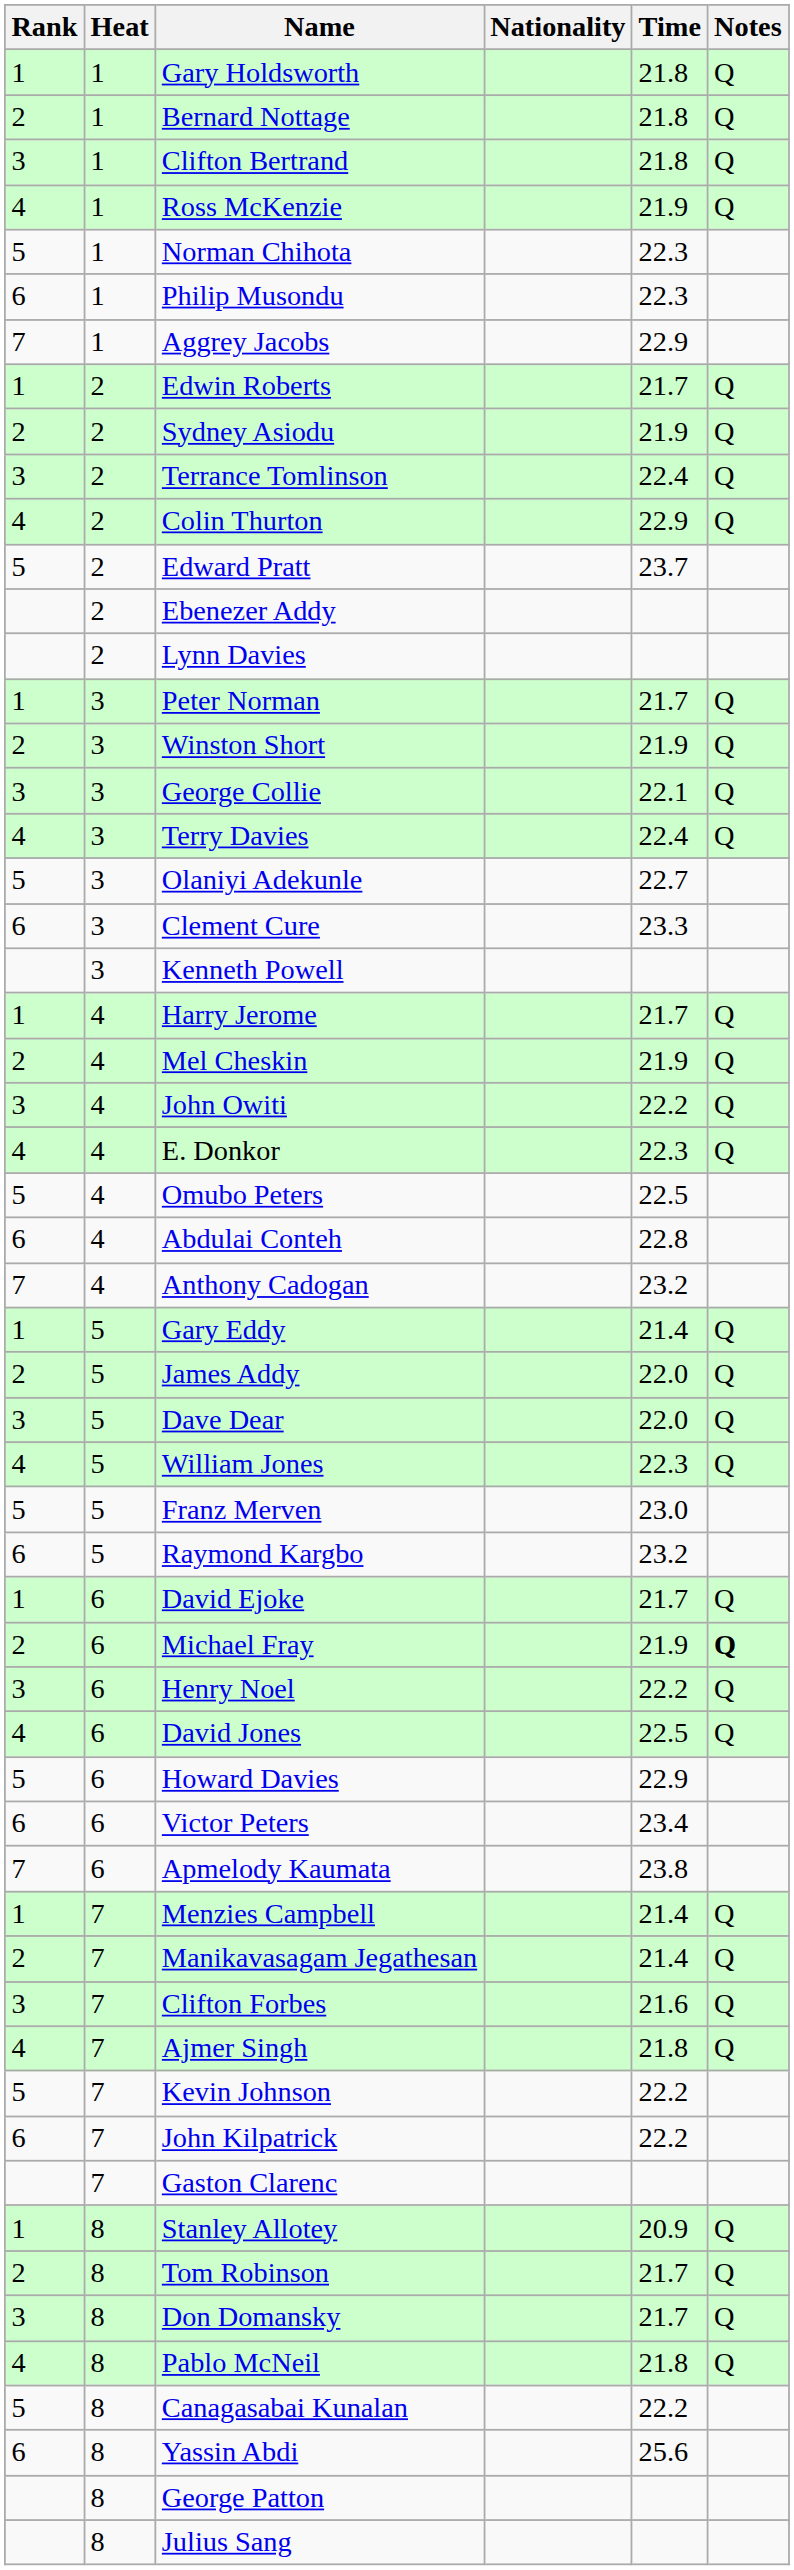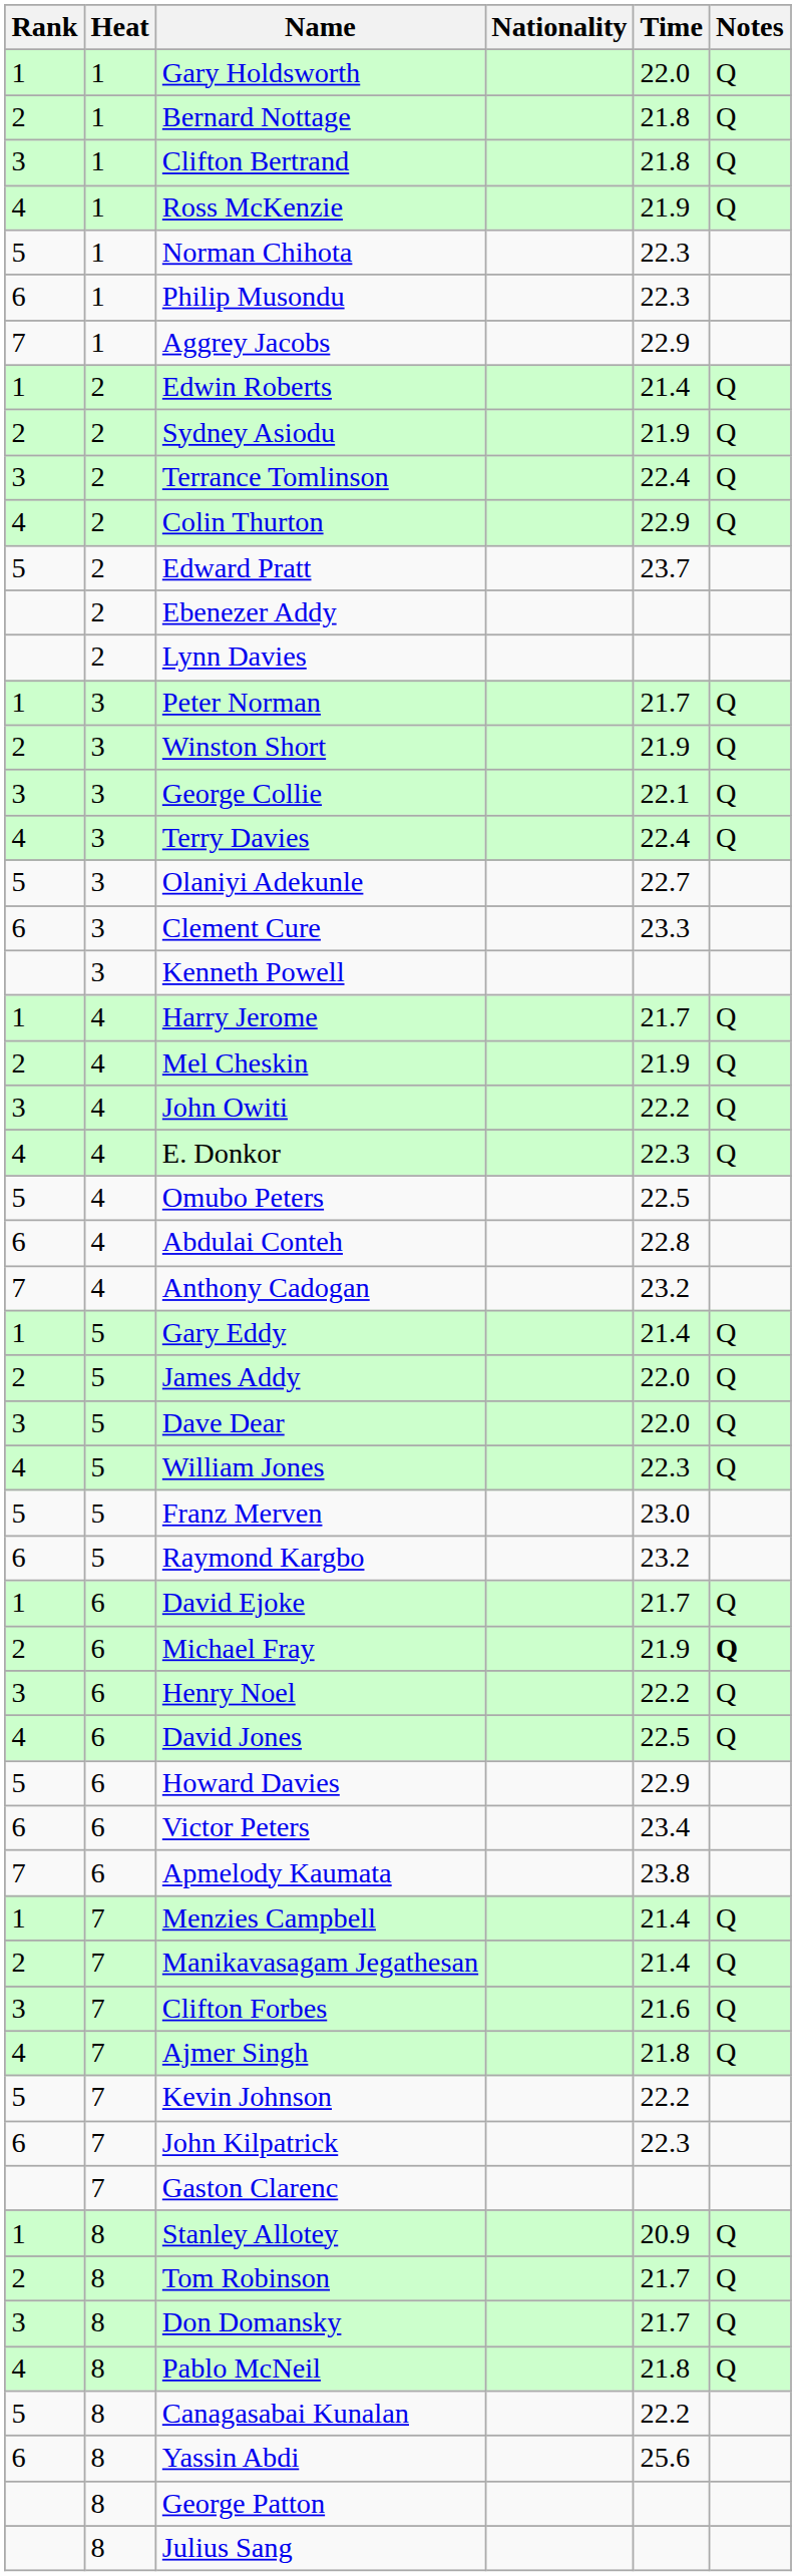 <table class="wikitable sortable sticky-header">
 <tr>
 <th scope="col">Rank</th>
 <th scope="col">Heat</th>
 <th scope="col">Name</th>
 <th scope="col">Nationality</th>
 <th scope="col">Time</th>
 <th scope="col">Notes</th>
 </tr>
 <tr bgcolor=ccffcc>
 <td>1</td>
 <td>1</td>
 <td align=left><a href='#'>Gary Holdsworth</a></td>
 <td align=left></td>
-<td>21.8</td>
+<td>22.0</td>
 <td>Q</td>
 </tr>
 <tr bgcolor=ccffcc>
 <td>2</td>
 <td>1</td>
 <td align=left><a href='#'>Bernard Nottage</a></td>
 <td align=left></td>
 <td>21.8</td>
 <td>Q</td>
 </tr>
 <tr bgcolor=ccffcc>
 <td>3</td>
 <td>1</td>
 <td align=left><a href='#'>Clifton Bertrand</a></td>
 <td align=left></td>
 <td>21.8</td>
 <td>Q</td>
 </tr>
 <tr bgcolor=ccffcc>
 <td>4</td>
 <td>1</td>
 <td align=left><a href='#'>Ross McKenzie</a></td>
 <td align=left></td>
 <td>21.9</td>
 <td>Q</td>
 </tr>
 <tr>
 <td>5</td>
 <td>1</td>
 <td align=left><a href='#'>Norman Chihota</a></td>
 <td align=left></td>
 <td>22.3</td>
 <td></td>
 </tr>
 <tr>
 <td>6</td>
 <td>1</td>
 <td align=left><a href='#'>Philip Musondu</a></td>
 <td align=left></td>
 <td>22.3</td>
 <td></td>
 </tr>
 <tr>
 <td>7</td>
 <td>1</td>
 <td align=left><a href='#'>Aggrey Jacobs</a></td>
 <td align=left></td>
 <td>22.9</td>
 <td></td>
 </tr>
 <tr bgcolor=ccffcc>
 <td>1</td>
 <td>2</td>
 <td align=left><a href='#'>Edwin Roberts</a></td>
 <td align=left></td>
-<td>21.7</td>
+<td>21.4</td>
 <td>Q</td>
 </tr>
 <tr bgcolor=ccffcc>
 <td>2</td>
 <td>2</td>
 <td align=left><a href='#'>Sydney Asiodu</a></td>
 <td align=left></td>
 <td>21.9</td>
 <td>Q</td>
 </tr>
 <tr bgcolor=ccffcc>
 <td>3</td>
 <td>2</td>
 <td align=left><a href='#'>Terrance Tomlinson</a></td>
 <td align=left></td>
 <td>22.4</td>
 <td>Q</td>
 </tr>
 <tr bgcolor=ccffcc>
 <td>4</td>
 <td>2</td>
 <td align=left><a href='#'>Colin Thurton</a></td>
 <td align=left></td>
 <td>22.9</td>
 <td>Q</td>
 </tr>
 <tr>
 <td>5</td>
 <td>2</td>
 <td align=left><a href='#'>Edward Pratt</a></td>
 <td align=left></td>
 <td>23.7</td>
 <td></td>
 </tr>
 <tr>
 <td></td>
 <td>2</td>
 <td align=left><a href='#'>Ebenezer Addy</a></td>
 <td align=left></td>
 <td></td>
 <td></td>
 </tr>
 <tr>
 <td></td>
 <td>2</td>
 <td align=left><a href='#'>Lynn Davies</a></td>
 <td align=left></td>
 <td></td>
 <td></td>
 </tr>
 <tr bgcolor=ccffcc>
 <td>1</td>
 <td>3</td>
 <td align=left><a href='#'>Peter Norman</a></td>
 <td align=left></td>
 <td>21.7</td>
 <td>Q</td>
 </tr>
 <tr bgcolor=ccffcc>
 <td>2</td>
 <td>3</td>
 <td align=left><a href='#'>Winston Short</a></td>
 <td align=left></td>
 <td>21.9</td>
 <td>Q</td>
 </tr>
 <tr bgcolor=ccffcc>
 <td>3</td>
 <td>3</td>
 <td align=left><a href='#'>George Collie</a></td>
 <td align=left></td>
 <td>22.1</td>
 <td>Q</td>
 </tr>
 <tr bgcolor=ccffcc>
 <td>4</td>
 <td>3</td>
 <td align=left><a href='#'>Terry Davies</a></td>
 <td align=left></td>
 <td>22.4</td>
 <td>Q</td>
 </tr>
 <tr>
 <td>5</td>
 <td>3</td>
 <td align=left><a href='#'>Olaniyi Adekunle</a></td>
 <td align=left></td>
 <td>22.7</td>
 <td></td>
 </tr>
 <tr>
 <td>6</td>
 <td>3</td>
 <td align=left><a href='#'>Clement Cure</a></td>
 <td align=left></td>
 <td>23.3</td>
 <td></td>
 </tr>
 <tr>
 <td></td>
 <td>3</td>
 <td align=left><a href='#'>Kenneth Powell</a></td>
 <td align=left></td>
 <td></td>
 <td></td>
 </tr>
 <tr bgcolor=ccffcc>
 <td>1</td>
 <td>4</td>
 <td align=left><a href='#'>Harry Jerome</a></td>
 <td align=left></td>
 <td>21.7</td>
 <td>Q</td>
 </tr>
 <tr bgcolor=ccffcc>
 <td>2</td>
 <td>4</td>
 <td align=left><a href='#'>Mel Cheskin</a></td>
 <td align=left></td>
 <td>21.9</td>
 <td>Q</td>
 </tr>
 <tr bgcolor=ccffcc>
 <td>3</td>
 <td>4</td>
 <td align=left><a href='#'>John Owiti</a></td>
 <td align=left></td>
 <td>22.2</td>
 <td>Q</td>
 </tr>
 <tr bgcolor=ccffcc>
 <td>4</td>
 <td>4</td>
 <td align=left>E. Donkor</td>
 <td align=left></td>
 <td>22.3</td>
 <td>Q</td>
 </tr>
 <tr>
 <td>5</td>
 <td>4</td>
 <td align=left><a href='#'>Omubo Peters</a></td>
 <td align=left></td>
 <td>22.5</td>
 <td></td>
 </tr>
 <tr>
 <td>6</td>
 <td>4</td>
 <td align=left><a href='#'>Abdulai Conteh</a></td>
 <td align=left></td>
 <td>22.8</td>
 <td></td>
 </tr>
 <tr>
 <td>7</td>
 <td>4</td>
 <td align=left><a href='#'>Anthony Cadogan</a></td>
 <td align=left></td>
 <td>23.2</td>
 <td></td>
 </tr>
 <tr bgcolor=ccffcc>
 <td>1</td>
 <td>5</td>
 <td align=left><a href='#'>Gary Eddy</a></td>
 <td align=left></td>
 <td>21.4</td>
 <td>Q</td>
 </tr>
 <tr bgcolor=ccffcc>
 <td>2</td>
 <td>5</td>
 <td align=left><a href='#'>James Addy</a></td>
 <td align=left></td>
 <td>22.0</td>
 <td>Q</td>
 </tr>
 <tr bgcolor=ccffcc>
 <td>3</td>
 <td>5</td>
 <td align=left><a href='#'>Dave Dear</a></td>
 <td align=left></td>
 <td>22.0</td>
 <td>Q</td>
 </tr>
 <tr bgcolor=ccffcc>
 <td>4</td>
 <td>5</td>
 <td align=left><a href='#'>William Jones</a></td>
 <td align=left></td>
 <td>22.3</td>
 <td>Q</td>
 </tr>
 <tr>
 <td>5</td>
 <td>5</td>
 <td align=left><a href='#'>Franz Merven</a></td>
 <td align=left></td>
 <td>23.0</td>
 <td></td>
 </tr>
 <tr>
 <td>6</td>
 <td>5</td>
 <td align=left><a href='#'>Raymond Kargbo</a></td>
 <td align=left></td>
 <td>23.2</td>
 <td></td>
 </tr>
 <tr bgcolor=ccffcc>
 <td>1</td>
 <td>6</td>
 <td align=left><a href='#'>David Ejoke</a></td>
 <td align=left></td>
 <td>21.7</td>
 <td>Q</td>
 </tr>
 <tr bgcolor=ccffcc>
 <td>2</td>
 <td>6</td>
 <td align=left><a href='#'>Michael Fray</a></td>
 <td align=left></td>
 <td>21.9</td>
 <td><strong>Q</strong></td>
 </tr>
 <tr bgcolor=ccffcc>
 <td>3</td>
 <td>6</td>
 <td align=left><a href='#'>Henry Noel</a></td>
 <td align=left></td>
 <td>22.2</td>
 <td>Q</td>
 </tr>
 <tr bgcolor=ccffcc>
 <td>4</td>
 <td>6</td>
 <td align=left><a href='#'>David Jones</a></td>
 <td align=left></td>
 <td>22.5</td>
 <td>Q</td>
 </tr>
 <tr>
 <td>5</td>
 <td>6</td>
 <td align=left><a href='#'>Howard Davies</a></td>
 <td align=left></td>
 <td>22.9</td>
 <td></td>
 </tr>
 <tr>
 <td>6</td>
 <td>6</td>
 <td align=left><a href='#'>Victor Peters</a></td>
 <td align=left></td>
 <td>23.4</td>
 <td></td>
 </tr>
 <tr>
 <td>7</td>
 <td>6</td>
 <td align=left><a href='#'>Apmelody Kaumata</a></td>
 <td align=left></td>
 <td>23.8</td>
 <td></td>
 </tr>
 <tr bgcolor=ccffcc>
 <td>1</td>
 <td>7</td>
 <td align=left><a href='#'>Menzies Campbell</a></td>
 <td align=left></td>
 <td>21.4</td>
 <td>Q</td>
 </tr>
 <tr bgcolor=ccffcc>
 <td>2</td>
 <td>7</td>
 <td align=left><a href='#'>Manikavasagam Jegathesan</a></td>
 <td align=left></td>
 <td>21.4</td>
 <td>Q</td>
 </tr>
 <tr bgcolor=ccffcc>
 <td>3</td>
 <td>7</td>
 <td align=left><a href='#'>Clifton Forbes</a></td>
 <td align=left></td>
 <td>21.6</td>
 <td>Q</td>
 </tr>
 <tr bgcolor=ccffcc>
 <td>4</td>
 <td>7</td>
 <td align=left><a href='#'>Ajmer Singh</a></td>
 <td align=left></td>
 <td>21.8</td>
 <td>Q</td>
 </tr>
 <tr>
 <td>5</td>
 <td>7</td>
 <td align=left><a href='#'>Kevin Johnson</a></td>
 <td align=left></td>
 <td>22.2</td>
 <td></td>
 </tr>
 <tr>
 <td>6</td>
 <td>7</td>
 <td align=left><a href='#'>John Kilpatrick</a></td>
 <td align=left></td>
-<td>22.2</td>
+<td>22.3</td>
 <td></td>
 </tr>
 <tr>
 <td></td>
 <td>7</td>
 <td align=left><a href='#'>Gaston Clarenc</a></td>
 <td align=left></td>
 <td></td>
 <td></td>
 </tr>
 <tr bgcolor=ccffcc>
 <td>1</td>
 <td>8</td>
 <td align=left><a href='#'>Stanley Allotey</a></td>
 <td align=left></td>
 <td>20.9</td>
 <td>Q</td>
 </tr>
 <tr bgcolor=ccffcc>
 <td>2</td>
 <td>8</td>
 <td align=left><a href='#'>Tom Robinson</a></td>
 <td align=left></td>
 <td>21.7</td>
 <td>Q</td>
 </tr>
 <tr bgcolor=ccffcc>
 <td>3</td>
 <td>8</td>
 <td align=left><a href='#'>Don Domansky</a></td>
 <td align=left></td>
 <td>21.7</td>
 <td>Q</td>
 </tr>
 <tr bgcolor=ccffcc>
 <td>4</td>
 <td>8</td>
 <td align=left><a href='#'>Pablo McNeil</a></td>
 <td align=left></td>
 <td>21.8</td>
 <td>Q</td>
 </tr>
 <tr>
 <td>5</td>
 <td>8</td>
 <td align=left><a href='#'>Canagasabai Kunalan</a></td>
 <td align=left></td>
 <td>22.2</td>
 <td></td>
 </tr>
 <tr>
 <td>6</td>
 <td>8</td>
 <td align=left><a href='#'>Yassin Abdi</a></td>
 <td align=left></td>
 <td>25.6</td>
 <td></td>
 </tr>
 <tr>
 <td></td>
 <td>8</td>
 <td align=left><a href='#'>George Patton</a></td>
 <td align=left></td>
 <td></td>
 <td></td>
 </tr>
 <tr>
 <td></td>
 <td>8</td>
 <td align=left><a href='#'>Julius Sang</a></td>
 <td align=left></td>
 <td></td>
 <td></td>
 </tr>
 </table>
